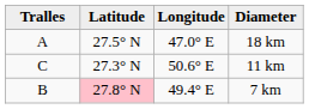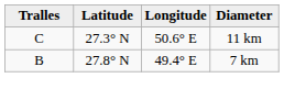 <table class="wikitable">
 <tr>
 <th width="25%" style="background:#eeeeee;">Tralles</th>
 <th width="25%" style="background:#eeeeee;">Latitude</th>
 <th width="25%" style="background:#eeeeee;">Longitude</th>
 <th width="25%" style="background:#eeeeee;">Diameter</th>
-</tr>
-<tr>
-<td align="center">A</td>
-<td align="center">27.5° N</td>
-<td align="center">47.0° E</td>
-<td align="center">18 km</td>
 </tr>
 <tr>
 <td align="center">C</td>
 <td align="center">27.3° N</td>
 <td align="center">50.6° E</td>
 <td align="center">11 km</td>
 </tr>
 <tr>
 <td align="center">B</td>
-<td align="center" style="background: pink;">27.8° N</td>
+<td align="center">27.8° N</td>
 <td align="center">49.4° E</td>
 <td align="center">7 km</td>
 </tr>
 </table>
